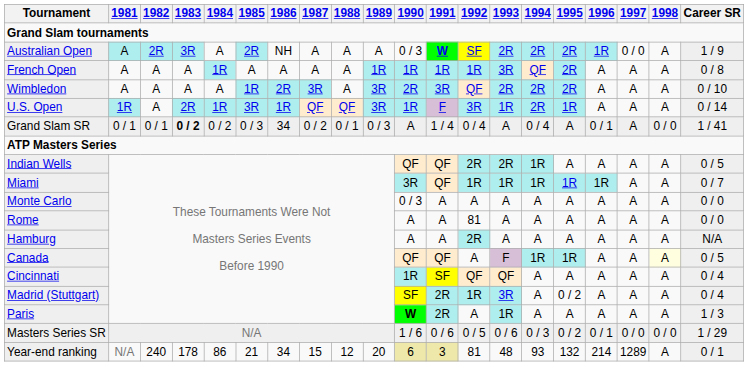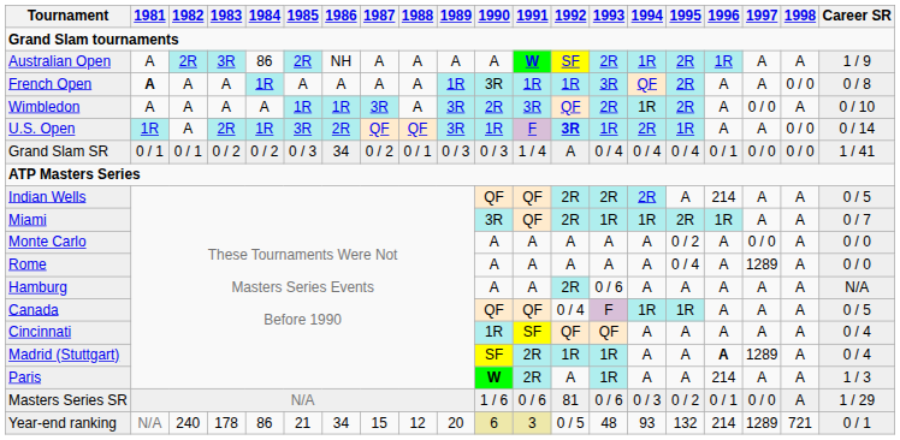 <table class="wikitable">
 <tr>
 <th>Tournament</th>
 <th><a href='#'>1981</a></th>
 <th><a href='#'>1982</a></th>
 <th><a href='#'>1983</a></th>
 <th><a href='#'>1984</a></th>
 <th><a href='#'>1985</a></th>
 <th><a href='#'>1986</a></th>
 <th><a href='#'>1987</a></th>
 <th><a href='#'>1988</a></th>
 <th><a href='#'>1989</a></th>
 <th><a href='#'>1990</a></th>
 <th><a href='#'>1991</a></th>
 <th><a href='#'>1992</a></th>
 <th><a href='#'>1993</a></th>
 <th><a href='#'>1994</a></th>
 <th><a href='#'>1995</a></th>
 <th><a href='#'>1996</a></th>
 <th><a href='#'>1997</a></th>
 <th><a href='#'>1998</a></th>
 <th>Career SR</th>
 </tr>
 <tr>
 <td colspan="21"><strong>Grand Slam tournaments</strong></td>
 </tr>
 <tr>
 <td bgcolor="#efefef"><a href='#'>Australian Open</a></td>
-<td align="center" style="background: paleturquoise;">A</td>
+<td align="center">A</td>
 <td align="center" style="background:#afeeee;"><a href='#'>2R</a></td>
 <td align="center" style="background:#afeeee;"><a href='#'>3R</a></td>
-<td align="center">A</td>
+<td align="center">86</td>
 <td align="center" style="background:#afeeee;"><a href='#'>2R</a></td>
 <td align="center">NH</td>
 <td align="center">A</td>
 <td align="center">A</td>
 <td align="center">A</td>
-<td align="center">0 / 3</td>
+<td align="center">A</td>
 <td align="center" style="background:#00ff00;"><a href='#'><strong>W</strong></a></td>
 <td align="center" style="background:yellow;"><a href='#'>SF</a></td>
 <td align="center" style="background:#afeeee;"><a href='#'>2R</a></td>
-<td align="center" style="background:#afeeee;"><a href='#'>2R</a></td>
+<td align="center" style="background:#afeeee;"><a href='#'>1R</a></td>
 <td align="center" style="background:#afeeee;"><a href='#'>2R</a></td>
 <td align="center" style="background:#afeeee;"><a href='#'>1R</a></td>
-<td align="center">0 / 0</td>
+<td align="center">A</td>
 <td align="center">A</td>
 <td align="center" style="background:#EFEFEF;">1 / 9</td>
 </tr>
 <tr>
 <td bgcolor="#efefef"><a href='#'>French Open</a></td>
-<td align="center">A</td>
+<td align="center"><strong>A</strong></td>
 <td align="center">A</td>
 <td align="center">A</td>
 <td align="center" style="background:#afeeee;"><a href='#'>1R</a></td>
 <td align="center">A</td>
 <td align="center">A</td>
 <td align="center">A</td>
 <td align="center">A</td>
 <td align="center" style="background:#afeeee;"><a href='#'>1R</a></td>
-<td align="center" style="background:#afeeee;"><a href='#'>1R</a></td>
+<td align="center" style="background:#afeeee;">3R</td>
 <td align="center" style="background:#afeeee;"><a href='#'>1R</a></td>
 <td align="center" style="background:#afeeee;"><a href='#'>1R</a></td>
 <td align="center" style="background:#afeeee;"><a href='#'>3R</a></td>
 <td align="center" style="background:#ffebcd;"><a href='#'>QF</a></td>
 <td align="center" style="background:#afeeee;"><a href='#'>2R</a></td>
 <td align="center">A</td>
 <td align="center">A</td>
-<td align="center">A</td>
+<td align="center">0 / 0</td>
 <td align="center" style="background:#EFEFEF;">0 / 8</td>
 </tr>
 <tr>
 <td bgcolor="#efefef"><a href='#'>Wimbledon</a></td>
 <td align="center">A</td>
 <td align="center">A</td>
 <td align="center">A</td>
 <td align="center">A</td>
 <td align="center" style="background:#afeeee;"><a href='#'>1R</a></td>
-<td align="center" style="background:#afeeee;"><a href='#'>2R</a></td>
+<td align="center" style="background:#afeeee;"><a href='#'>1R</a></td>
 <td align="center" style="background:#afeeee;"><a href='#'>3R</a></td>
 <td align="center">A</td>
 <td align="center" style="background:#afeeee;"><a href='#'>3R</a></td>
 <td align="center" style="background:#afeeee;"><a href='#'>2R</a></td>
 <td align="center" style="background:#afeeee;"><a href='#'>3R</a></td>
 <td align="center" style="background:#ffebcd;"><a href='#'>QF</a></td>
 <td align="center" style="background:#afeeee;"><a href='#'>2R</a></td>
-<td align="center" style="background:#afeeee;"><a href='#'>2R</a></td>
+<td align="center" style="background:#afeeee;">1R</td>
 <td align="center" style="background:#afeeee;"><a href='#'>2R</a></td>
 <td align="center">A</td>
-<td align="center">A</td>
+<td align="center">0 / 0</td>
 <td align="center">A</td>
 <td align="center" style="background:#EFEFEF;">0 / 10</td>
 </tr>
 <tr>
 <td bgcolor="#efefef"><a href='#'>U.S. Open</a></td>
 <td align="center" style="background:#afeeee;"><a href='#'>1R</a></td>
 <td align="center">A</td>
 <td align="center" style="background:#afeeee;"><a href='#'>2R</a></td>
 <td align="center" style="background:#afeeee;"><a href='#'>1R</a></td>
 <td align="center" style="background:#afeeee;"><a href='#'>3R</a></td>
-<td align="center" style="background:#afeeee;"><a href='#'>1R</a></td>
+<td align="center" style="background:#afeeee;"><a href='#'>2R</a></td>
 <td align="center" style="background:#ffebcd;"><a href='#'>QF</a></td>
 <td align="center" style="background:#ffebcd;"><a href='#'>QF</a></td>
 <td align="center" style="background:#afeeee;"><a href='#'>3R</a></td>
 <td align="center" style="background:#afeeee;"><a href='#'>1R</a></td>
 <td align="center" style="background:#D8BFD8;"><a href='#'>F</a></td>
-<td align="center" style="background:#afeeee;"><a href='#'>3R</a></td>
+<td align="center" style="background:#afeeee;"><strong><a href='#'>3R</a></strong></td>
 <td align="center" style="background:#afeeee;"><a href='#'>1R</a></td>
 <td align="center" style="background:#afeeee;"><a href='#'>2R</a></td>
 <td align="center" style="background:#afeeee;"><a href='#'>1R</a></td>
 <td align="center">A</td>
 <td align="center">A</td>
-<td align="center">A</td>
+<td align="center">0 / 0</td>
 <td align="center" style="background:#EFEFEF;">0 / 14</td>
 </tr>
 <tr bgcolor="#efefef">
 <td>Grand Slam SR</td>
 <td align="center">0 / 1</td>
 <td align="center">0 / 1</td>
-<td align="center"><strong>0 / 2</strong></td>
+<td align="center">0 / 2</td>
 <td align="center">0 / 2</td>
 <td align="center">0 / 3</td>
 <td align="center">34</td>
 <td align="center">0 / 2</td>
 <td align="center">0 / 1</td>
 <td align="center">0 / 3</td>
-<td align="center">A</td>
+<td align="center">0 / 3</td>
 <td align="center">1 / 4</td>
-<td align="center">0 / 4</td>
 <td align="center">A</td>
 <td align="center">0 / 4</td>
-<td align="center">A</td>
+<td align="center">0 / 4</td>
+<td align="center">0 / 4</td>
 <td align="center">0 / 1</td>
-<td align="center">A</td>
+<td align="center">0 / 0</td>
 <td align="center">0 / 0</td>
 <td align="center">1 / 41</td>
 </tr>
 <tr>
 <td colspan="21"><strong>ATP Masters Series</strong></td>
 </tr>
 <tr>
 <td style="background:#EFEFEF;"><a href='#'>Indian Wells</a></td>
 <td align="center" colspan="9" rowspan="9" style="color:#767676;">These Tournaments Were Not<br><br>Masters Series Events<br><br>Before 1990</td>
 <td align="center" style="background:#ffebcd;">QF</td>
 <td align="center" style="background:#ffebcd;">QF</td>
 <td align="center" style="background:#afeeee;">2R</td>
 <td align="center" style="background:#afeeee;">2R</td>
-<td align="center" style="background:#afeeee;">1R</td>
+<td align="center" style="background:#afeeee;"><a href='#'>2R</a></td>
 <td align="center">A</td>
-<td align="center">A</td>
+<td align="center">214</td>
 <td align="center">A</td>
 <td align="center">A</td>
 <td align="center" style="background:#EFEFEF;">0 / 5</td>
 </tr>
 <tr>
 <td style="background:#EFEFEF;"><a href='#'>Miami</a></td>
 <td align="center" style="background:#afeeee;">3R</td>
 <td align="center" style="background:#ffebcd;">QF</td>
+<td align="center" style="background:#afeeee;">2R</td>
 <td align="center" style="background:#afeeee;">1R</td>
 <td align="center" style="background:#afeeee;">1R</td>
-<td align="center" style="background:#afeeee;">1R</td>
-<td align="center" style="background:#afeeee;"><a href='#'>1R</a></td>
+<td align="center" style="background:#afeeee;">2R</td>
 <td align="center" style="background:#afeeee;">1R</td>
 <td align="center">A</td>
 <td align="center">A</td>
 <td align="center" style="background:#EFEFEF;">0 / 7</td>
 </tr>
 <tr>
 <td style="background:#EFEFEF;"><a href='#'>Monte Carlo</a></td>
-<td align="center">0 / 3</td>
 <td align="center">A</td>
 <td align="center">A</td>
 <td align="center">A</td>
 <td align="center">A</td>
 <td align="center">A</td>
+<td align="center">0 / 2</td>
 <td align="center">A</td>
-<td align="center">A</td>
+<td align="center">0 / 0</td>
 <td align="center">A</td>
 <td align="center" style="background:#EFEFEF;">0 / 0</td>
 </tr>
 <tr>
 <td style="background:#EFEFEF;"><a href='#'>Rome</a></td>
 <td align="center">A</td>
 <td align="center">A</td>
-<td align="center">81</td>
 <td align="center">A</td>
 <td align="center">A</td>
 <td align="center">A</td>
+<td align="center">0 / 4</td>
 <td align="center">A</td>
-<td align="center">A</td>
+<td align="center">1289</td>
 <td align="center">A</td>
 <td align="center" style="background:#EFEFEF;">0 / 0</td>
 </tr>
 <tr>
 <td style="background:#EFEFEF;"><a href='#'>Hamburg</a></td>
 <td align="center">A</td>
 <td align="center">A</td>
 <td align="center" style="background:#afeeee;">2R</td>
-<td align="center">A</td>
+<td align="center">0 / 6</td>
 <td align="center">A</td>
 <td align="center">A</td>
 <td align="center">A</td>
 <td align="center">A</td>
 <td align="center">A</td>
 <td align="center" style="background:#EFEFEF;">N/A</td>
 </tr>
 <tr>
 <td style="background:#EFEFEF;"><a href='#'>Canada</a></td>
 <td align="center" style="background:#ffebcd;">QF</td>
 <td align="center" style="background:#ffebcd;">QF</td>
-<td align="center">A</td>
+<td align="center">0 / 4</td>
 <td align="center" style="background:#D8BFD8;">F</td>
 <td align="center" style="background:#afeeee;">1R</td>
 <td align="center" style="background:#afeeee;">1R</td>
 <td align="center">A</td>
 <td align="center">A</td>
-<td align="center" style="background: lightyellow;">A</td>
+<td align="center">A</td>
 <td align="center" style="background:#EFEFEF;">0 / 5</td>
 </tr>
 <tr>
 <td style="background:#EFEFEF;"><a href='#'>Cincinnati</a></td>
 <td align="center" style="background:#afeeee;">1R</td>
 <td align="center" style="background:yellow;">SF</td>
 <td align="center" style="background:#ffebcd;">QF</td>
 <td align="center" style="background:#ffebcd;">QF</td>
 <td align="center">A</td>
 <td align="center">A</td>
 <td align="center">A</td>
 <td align="center">A</td>
 <td align="center">A</td>
 <td align="center" style="background:#EFEFEF;">0 / 4</td>
 </tr>
 <tr>
 <td style="background:#EFEFEF;"><a href='#'>Madrid (Stuttgart)</a></td>
 <td align="center" style="background:yellow;">SF</td>
 <td align="center" style="background:#afeeee;">2R</td>
 <td align="center" style="background:#afeeee;">1R</td>
-<td align="center" style="background:#afeeee;"><a href='#'>3R</a></td>
-<td align="center">A</td>
-<td align="center">0 / 2</td>
+<td align="center" style="background:#afeeee;">1R</td>
 <td align="center">A</td>
 <td align="center">A</td>
+<td align="center"><strong>A</strong></td>
+<td align="center">1289</td>
 <td align="center">A</td>
 <td align="center" style="background:#EFEFEF;">0 / 4</td>
 </tr>
 <tr>
 <td style="background:#EFEFEF;"><a href='#'>Paris</a></td>
 <td align="center" style="background:#00ff00;"><strong>W</strong></td>
 <td align="center" style="background:#afeeee;">2R</td>
 <td align="center">A</td>
 <td align="center" style="background:#afeeee;">1R</td>
 <td align="center">A</td>
 <td align="center">A</td>
-<td align="center">A</td>
+<td align="center">214</td>
 <td align="center">A</td>
 <td align="center">A</td>
 <td align="center" style="background:#EFEFEF;">1 / 3</td>
 </tr>
 <tr bgcolor="#efefef">
 <td>Masters Series SR</td>
 <td align="center" colspan="9" style="color:#767676;">N/A</td>
 <td align="center">1 / 6</td>
 <td align="center">0 / 6</td>
-<td align="center">0 / 5</td>
+<td align="center">81</td>
 <td align="center">0 / 6</td>
 <td align="center">0 / 3</td>
 <td align="center">0 / 2</td>
 <td align="center">0 / 1</td>
 <td align="center">0 / 0</td>
-<td align="center">0 / 0</td>
+<td align="center">A</td>
 <td align="center">1 / 29</td>
 </tr>
 <tr>
 <td style="background:#EFEFEF;">Year-end ranking</td>
 <td align="center" colspan="1" style="color:#767676;">N/A</td>
 <td align="center">240</td>
 <td align="center">178</td>
 <td align="center">86</td>
 <td align="center">21</td>
 <td align="center">34</td>
 <td align="center">15</td>
 <td align="center">12</td>
 <td align="center">20</td>
 <td align="center" style="background:#EEE8AA;">6</td>
 <td align="center" style="background:#EEE8AA;">3</td>
-<td align="center">81</td>
+<td align="center">0 / 5</td>
 <td align="center">48</td>
 <td align="center">93</td>
 <td align="center">132</td>
 <td align="center">214</td>
 <td align="center">1289</td>
-<td align="center">A</td>
+<td align="center">721</td>
 <td align="center" style="background:#EFEFEF;">0 / 1</td>
 </tr>
 </table>
